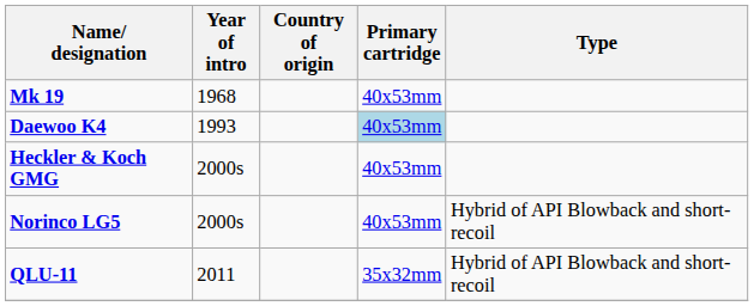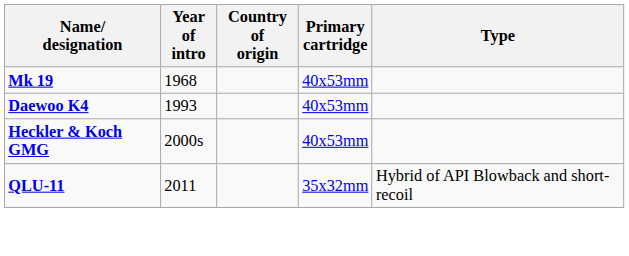 <table class="wikitable sortable" float="bottom">
 <tr>
 <th>Name/<br>designation</th>
 <th>Year of<br>intro</th>
 <th>Country of<br>origin</th>
 <th>Primary<br>cartridge</th>
 <th>Type</th>
 </tr>
 <tr>
 <td><strong><a href='#'>Mk 19</a></strong></td>
 <td>1968</td>
 <td></td>
 <td><a href='#'>40x53mm</a></td>
 <td></td>
 </tr>
 <tr>
 <td><strong><a href='#'>Daewoo K4</a></strong></td>
 <td>1993</td>
 <td></td>
-<td style="background: lightblue;"><a href='#'>40x53mm</a></td>
+<td><a href='#'>40x53mm</a></td>
 <td></td>
 </tr>
 <tr>
 <td><strong><a href='#'>Heckler & Koch GMG</a></strong></td>
 <td>2000s</td>
 <td></td>
 <td><a href='#'>40x53mm</a></td>
 <td></td>
-</tr>
-<tr>
-<td><strong><a href='#'>Norinco LG5</a></strong></td>
-<td>2000s</td>
-<td></td>
-<td><a href='#'>40x53mm</a></td>
-<td>Hybrid of API Blowback and short-recoil</td>
 </tr>
 <tr>
 <td><strong><a href='#'>QLU-11</a></strong></td>
 <td>2011</td>
 <td></td>
 <td><a href='#'>35x32mm</a></td>
 <td>Hybrid of API Blowback and short-recoil</td>
 </tr>
 <tr>
 </tr>
 </table>
